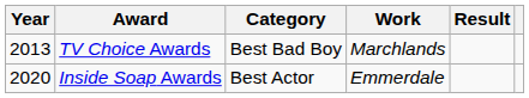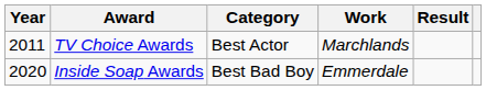 <table class="wikitable sortable">
 <tr>
 <th>Year</th>
 <th>Award</th>
 <th>Category</th>
 <th>Work</th>
 <th>Result</th>
 <th scope=col class=unsortable></th>
 </tr>
 <tr>
-<td>2013</td>
+<td>2011</td>
 <td><a href='#'><em>TV Choice</em> Awards</a></td>
-<td>Best Bad Boy</td>
+<td>Best Actor</td>
 <td><em>Marchlands</em></td>
 <td></td>
 <td align="center"></td>
 </tr>
 <tr>
 <td>2020</td>
 <td><a href='#'><em>Inside Soap</em> Awards</a></td>
-<td>Best Actor</td>
+<td>Best Bad Boy</td>
 <td><em>Emmerdale</em></td>
 <td></td>
 <td align="center"></td>
 </tr>
 </table>
